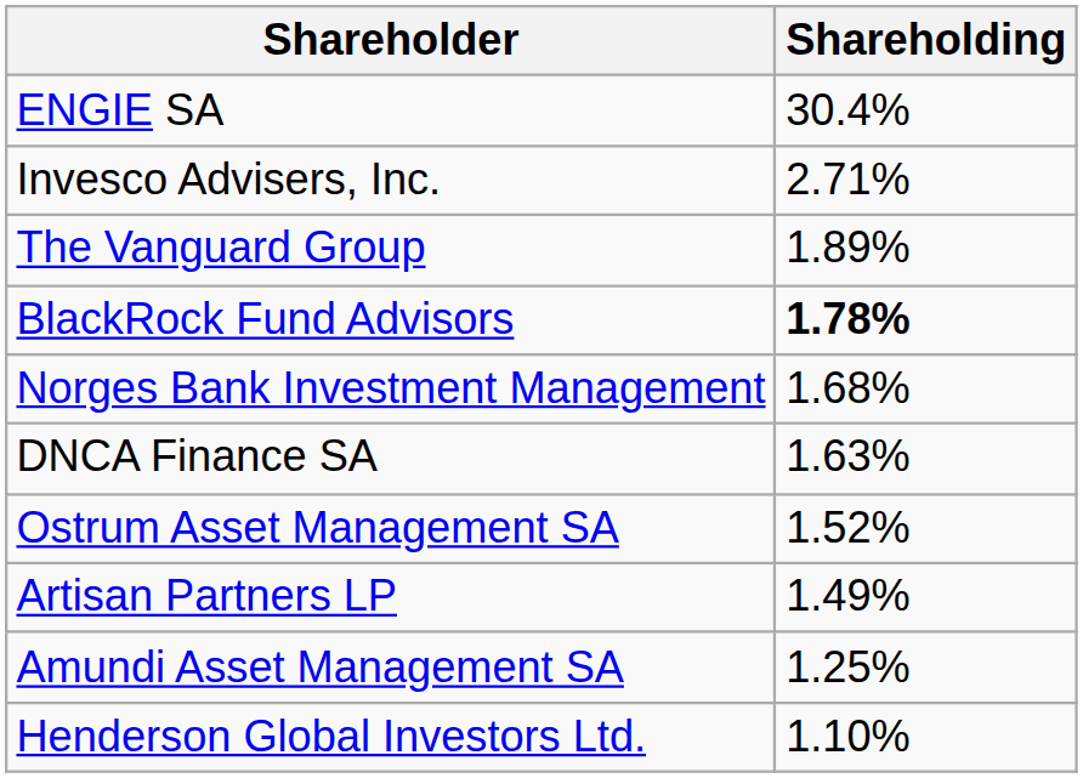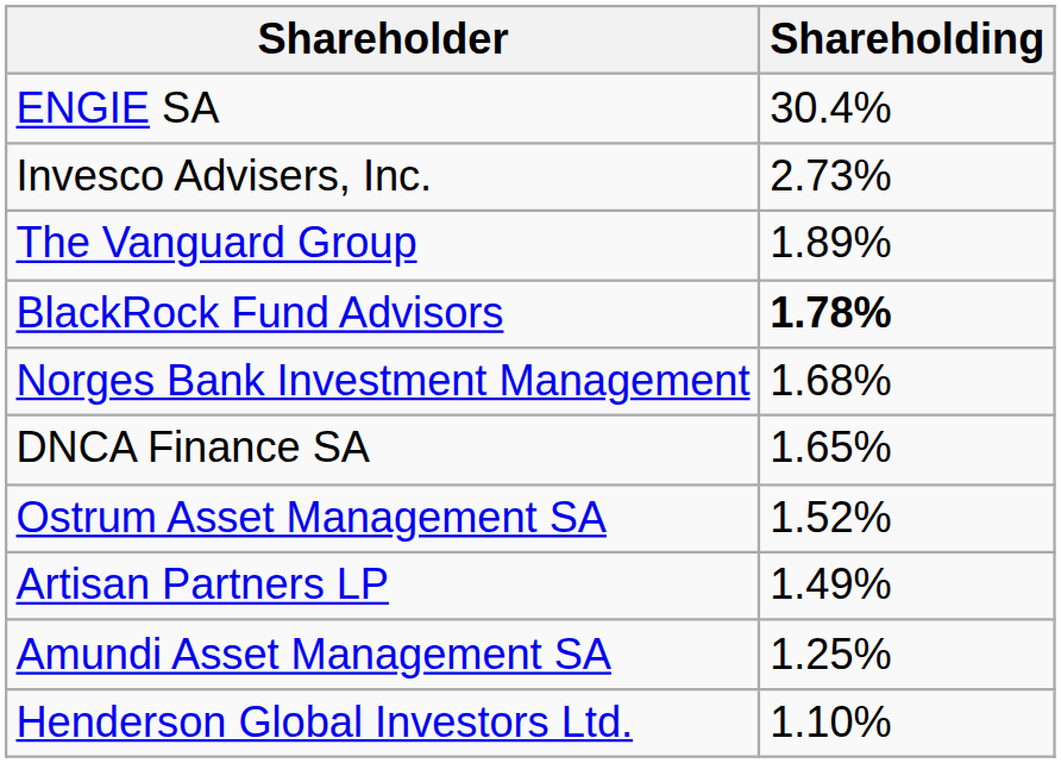 <table class="wikitable sortable">
 <tr>
 <th scope="col">Shareholder</th>
 <th scope="col" data-sort-type="number">Shareholding</th>
 </tr>
 <tr>
 <td><a href='#'>ENGIE</a> SA</td>
 <td>30.4%</td>
 </tr>
 <tr>
 <td>Invesco Advisers, Inc.</td>
-<td>2.71%</td>
+<td>2.73%</td>
 </tr>
 <tr>
 <td><a href='#'>The Vanguard Group</a></td>
 <td>1.89%</td>
 </tr>
 <tr>
 <td><a href='#'>BlackRock Fund Advisors</a></td>
 <td><strong>1.78%</strong></td>
 </tr>
 <tr>
 <td><a href='#'>Norges Bank Investment Management</a></td>
 <td>1.68%</td>
 </tr>
 <tr>
 <td>DNCA Finance SA</td>
-<td>1.63%</td>
+<td>1.65%</td>
 </tr>
 <tr>
 <td><a href='#'>Ostrum Asset Management SA</a></td>
 <td>1.52%</td>
 </tr>
 <tr>
 <td><a href='#'>Artisan Partners LP</a></td>
 <td>1.49%</td>
 </tr>
 <tr>
 <td><a href='#'>Amundi Asset Management SA</a></td>
 <td>1.25%</td>
 </tr>
 <tr>
 <td><a href='#'>Henderson Global Investors Ltd.</a></td>
 <td>1.10%</td>
 </tr>
 </table>
